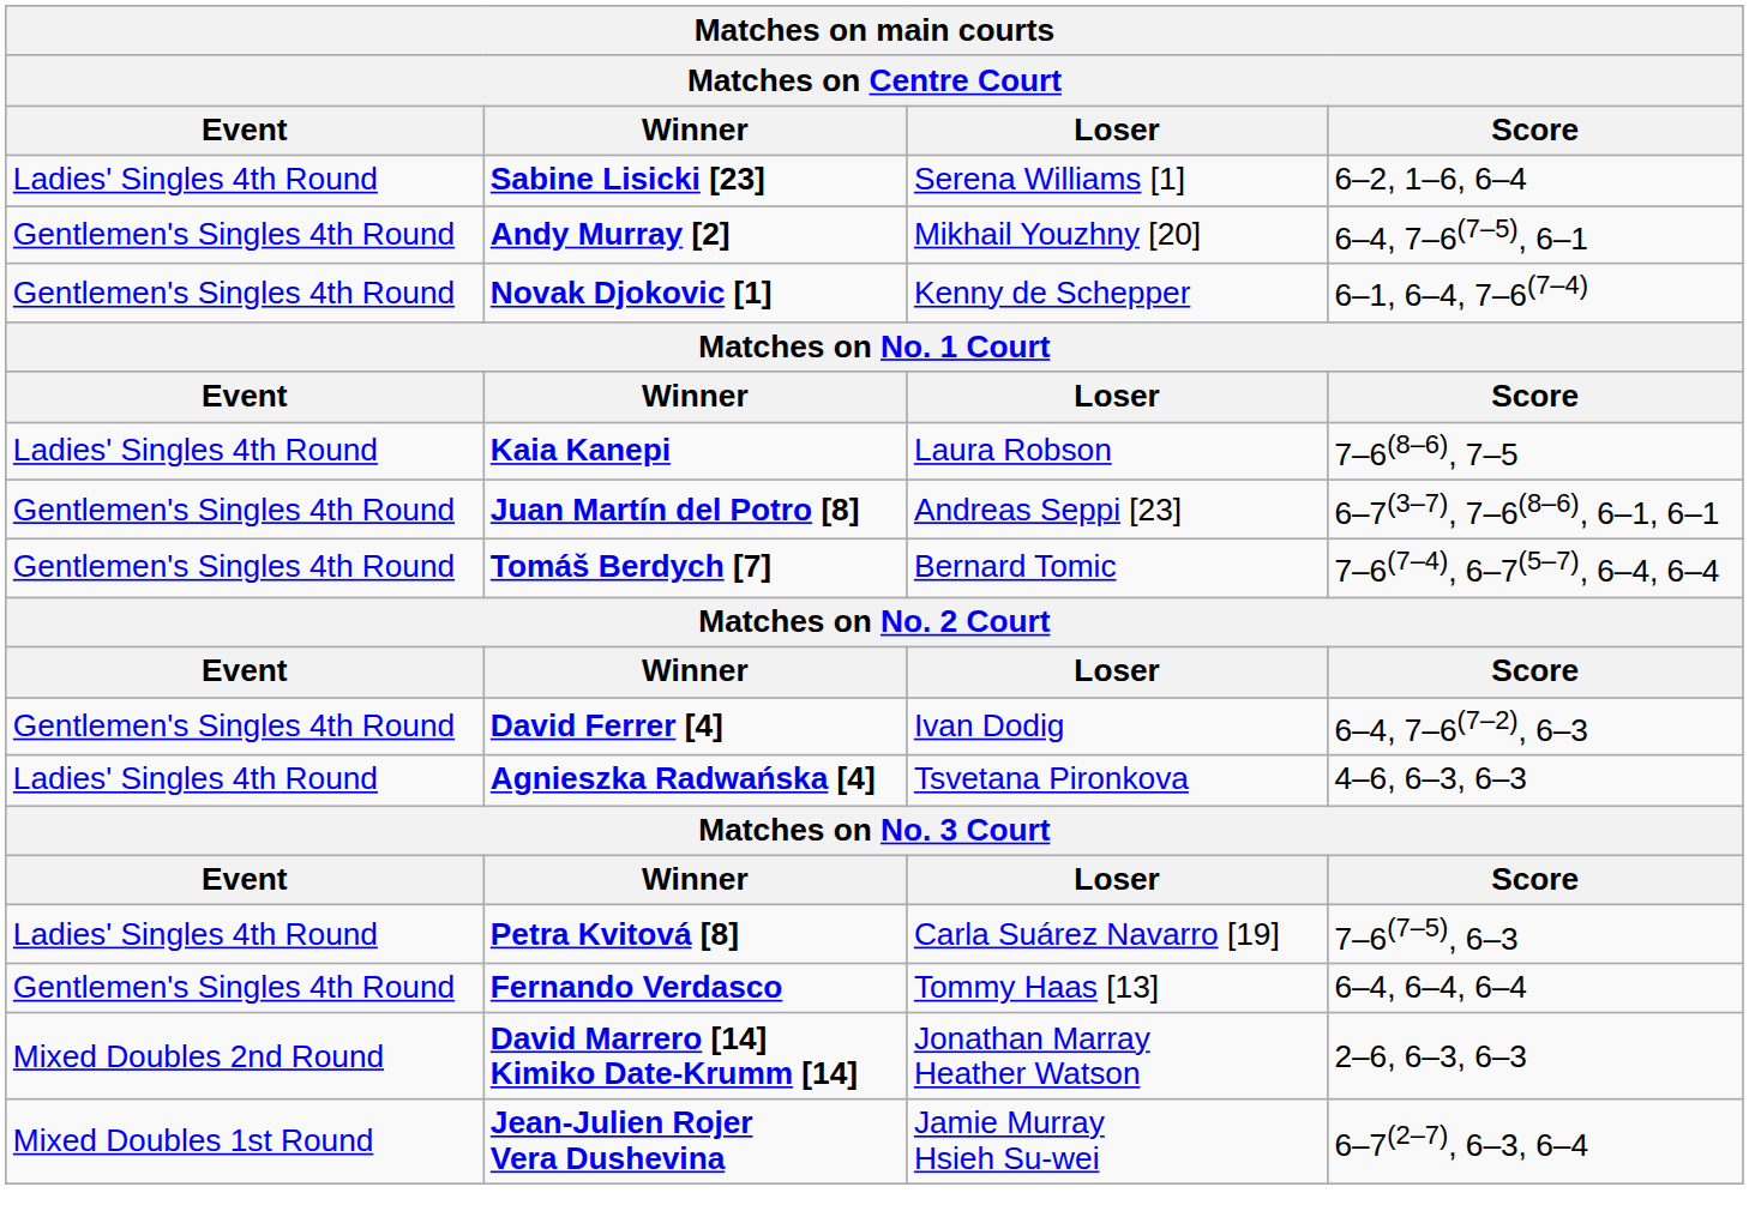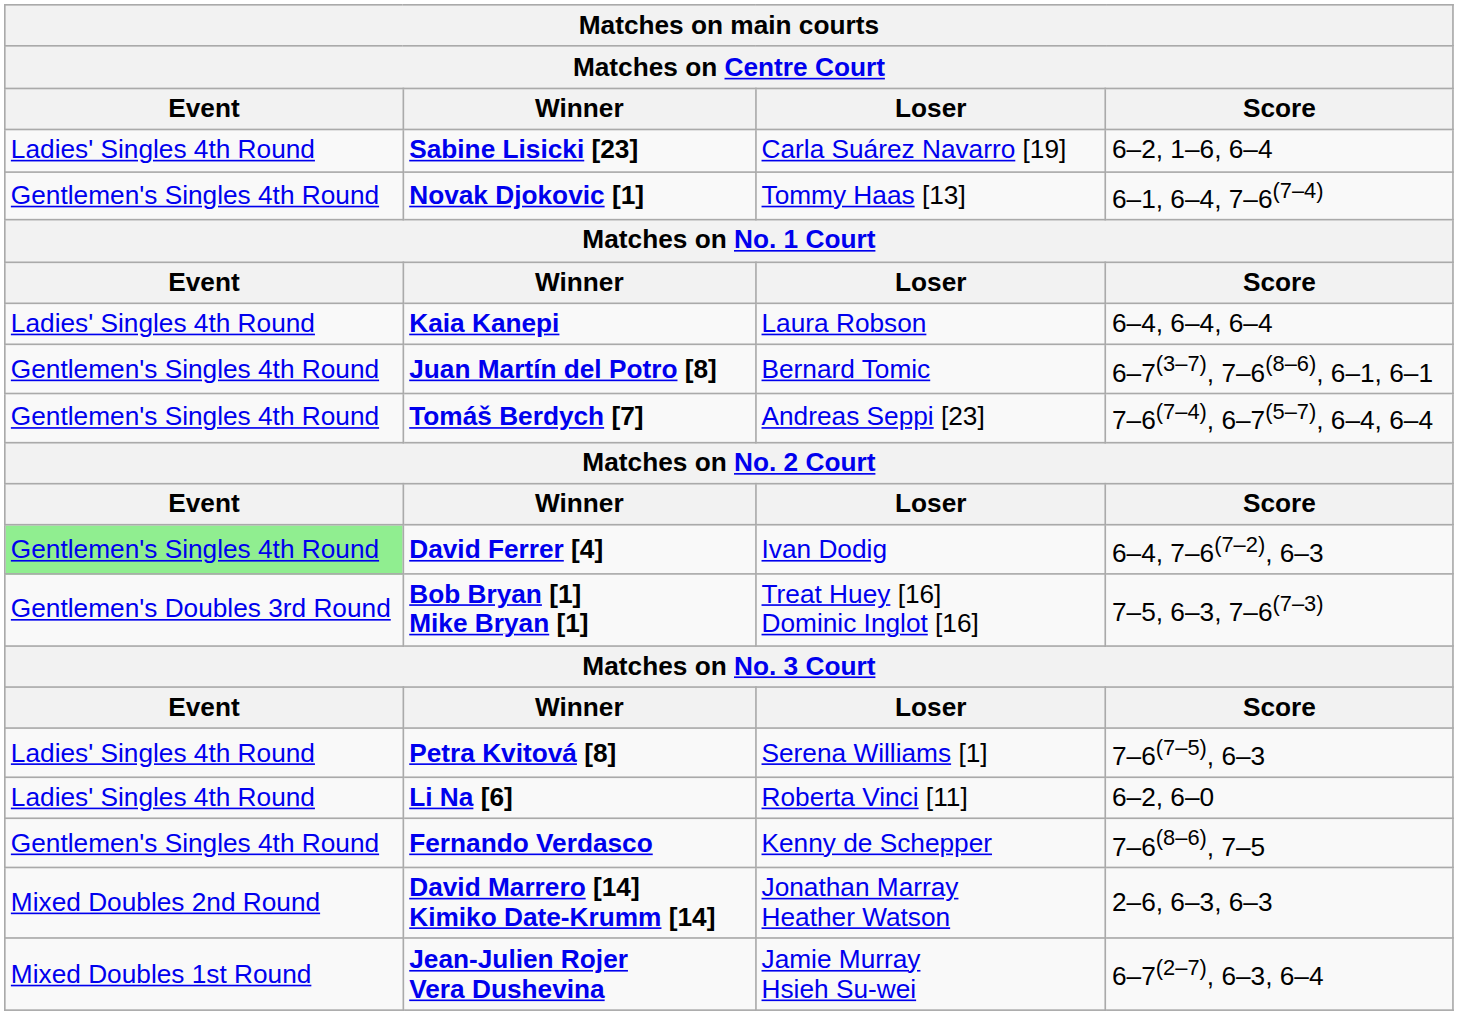 <table class="wikitable collapsible uncollapsed" style="margin:auto;">
 <tr>
 <th colspan="4" style="white-space:nowrap;">Matches on main courts</th>
 </tr>
 <tr>
 <th colspan="4">Matches on <a href='#'>Centre Court</a></th>
 </tr>
 <tr>
 <th width=250>Event</th>
 <th width=220>Winner</th>
 <th width=220>Loser</th>
 <th width=220>Score</th>
 </tr>
 <tr>
 <td><a href='#'>Ladies' Singles 4th Round</a></td>
 <td> <strong><a href='#'>Sabine Lisicki</a> [23]</strong></td>
-<td> <a href='#'>Serena Williams</a> [1]</td>
+<td> <a href='#'>Carla Suárez Navarro</a> [19]</td>
 <td>6–2, 1–6, 6–4</td>
 </tr>
 <tr>
 <td><a href='#'>Gentlemen's Singles 4th Round</a></td>
-<td> <strong><a href='#'>Andy Murray</a> [2]</strong></td>
-<td> <a href='#'>Mikhail Youzhny</a> [20]</td>
-<td>6–4, 7–6<sup>(7–5)</sup>, 6–1</td>
-</tr>
-<tr>
-<td><a href='#'>Gentlemen's Singles 4th Round</a></td>
 <td> <strong><a href='#'>Novak Djokovic</a> [1]</strong></td>
-<td> <a href='#'>Kenny de Schepper</a></td>
+<td> <a href='#'>Tommy Haas</a> [13]</td>
 <td>6–1, 6–4, 7–6<sup>(7–4)</sup></td>
 </tr>
 <tr>
 <th colspan="4">Matches on <a href='#'>No. 1 Court</a></th>
 </tr>
 <tr>
 <th width=250>Event</th>
 <th width=220>Winner</th>
 <th width=220>Loser</th>
 <th width=220>Score</th>
 </tr>
 <tr>
 <td><a href='#'>Ladies' Singles 4th Round</a></td>
 <td> <strong><a href='#'>Kaia Kanepi</a></strong></td>
 <td> <a href='#'>Laura Robson</a></td>
-<td>7–6<sup>(8–6)</sup>, 7–5</td>
+<td>6–4, 6–4, 6–4</td>
 </tr>
 <tr>
 <td><a href='#'>Gentlemen's Singles 4th Round</a></td>
 <td> <strong><a href='#'>Juan Martín del Potro</a> [8]</strong></td>
-<td> <a href='#'>Andreas Seppi</a> [23]</td>
+<td> <a href='#'>Bernard Tomic</a></td>
 <td>6–7<sup>(3–7)</sup>, 7–6<sup>(8–6)</sup>, 6–1, 6–1</td>
 </tr>
 <tr>
 <td><a href='#'>Gentlemen's Singles 4th Round</a></td>
 <td> <strong><a href='#'>Tomáš Berdych</a> [7]</strong></td>
-<td> <a href='#'>Bernard Tomic</a></td>
+<td> <a href='#'>Andreas Seppi</a> [23]</td>
 <td>7–6<sup>(7–4)</sup>, 6–7<sup>(5–7)</sup>, 6–4, 6–4</td>
 </tr>
 <tr>
 <th colspan="4">Matches on <a href='#'>No. 2 Court</a></th>
 </tr>
 <tr>
 <th width=250>Event</th>
 <th width=220>Winner</th>
 <th width=220>Loser</th>
 <th width=220>Score</th>
 </tr>
 <tr>
-<td><a href='#'>Gentlemen's Singles 4th Round</a></td>
+<td style="background: lightgreen;"><a href='#'>Gentlemen's Singles 4th Round</a></td>
 <td> <strong><a href='#'>David Ferrer</a> [4]</strong></td>
 <td> <a href='#'>Ivan Dodig</a></td>
 <td>6–4, 7–6<sup>(7–2)</sup>, 6–3</td>
 </tr>
 <tr>
-<td><a href='#'>Ladies' Singles 4th Round</a></td>
-<td> <strong><a href='#'>Agnieszka Radwańska</a> [4]</strong></td>
-<td> <a href='#'>Tsvetana Pironkova</a></td>
-<td>4–6, 6–3, 6–3</td>
+<td><a href='#'>Gentlemen's Doubles 3rd Round</a></td>
+<td> <strong><a href='#'>Bob Bryan</a> [1]</strong><br> <strong><a href='#'>Mike Bryan</a> [1]</strong></td>
+<td> <a href='#'>Treat Huey</a> [16]<br> <a href='#'>Dominic Inglot</a> [16]</td>
+<td>7–5, 6–3, 7–6<sup>(7–3)</sup></td>
 </tr>
 <tr>
 <th colspan="4">Matches on <a href='#'>No. 3 Court</a></th>
 </tr>
 <tr>
 <th width=250>Event</th>
 <th width=220>Winner</th>
 <th width=220>Loser</th>
 <th width=220>Score</th>
 </tr>
 <tr>
 <td><a href='#'>Ladies' Singles 4th Round</a></td>
 <td> <strong><a href='#'>Petra Kvitová</a> [8]</strong></td>
-<td> <a href='#'>Carla Suárez Navarro</a> [19]</td>
+<td> <a href='#'>Serena Williams</a> [1]</td>
 <td>7–6<sup>(7–5)</sup>, 6–3</td>
+</tr>
+<tr>
+<td><a href='#'>Ladies' Singles 4th Round</a></td>
+<td> <strong><a href='#'>Li Na</a> [6]</strong></td>
+<td> <a href='#'>Roberta Vinci</a> [11]</td>
+<td>6–2, 6–0</td>
 </tr>
 <tr>
 <td><a href='#'>Gentlemen's Singles 4th Round</a></td>
 <td> <strong><a href='#'>Fernando Verdasco</a></strong></td>
-<td> <a href='#'>Tommy Haas</a> [13]</td>
-<td>6–4, 6–4, 6–4</td>
+<td> <a href='#'>Kenny de Schepper</a></td>
+<td>7–6<sup>(8–6)</sup>, 7–5</td>
 </tr>
 <tr>
 <td><a href='#'>Mixed Doubles 2nd Round</a></td>
 <td> <strong><a href='#'>David Marrero</a> [14]</strong><br> <strong><a href='#'>Kimiko Date-Krumm</a> [14]</strong></td>
 <td> <a href='#'>Jonathan Marray</a><br> <a href='#'>Heather Watson</a></td>
 <td>2–6, 6–3, 6–3</td>
 </tr>
 <tr>
 <td><a href='#'>Mixed Doubles 1st Round</a></td>
 <td> <strong><a href='#'>Jean-Julien Rojer</a></strong><br> <strong><a href='#'>Vera Dushevina</a></strong></td>
 <td> <a href='#'>Jamie Murray</a><br> <a href='#'>Hsieh Su-wei</a></td>
 <td>6–7<sup>(2–7)</sup>, 6–3, 6–4</td>
 </tr>
 </table>
